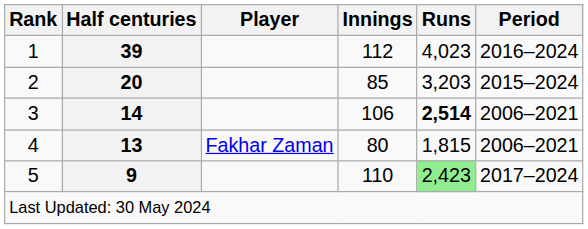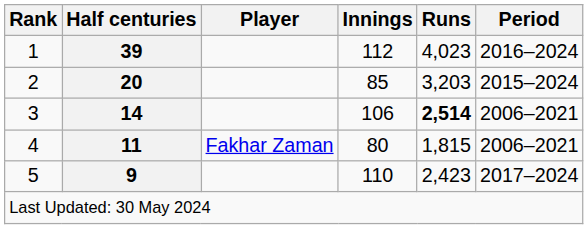 <table class="wikitable plainrowheaders sortable">
 <tr>
 <th scope=col>Rank</th>
 <th scope=col>Half centuries</th>
 <th scope=col>Player</th>
 <th scope=col>Innings</th>
 <th scope=col>Runs</th>
 <th scope=col>Period</th>
 </tr>
 <tr>
 <td align=center>1</td>
 <th scope=row style=text-align:center;><strong>39</strong></th>
 <td></td>
 <td align=center>112</td>
 <td align="center">4,023</td>
 <td>2016–2024</td>
 </tr>
 <tr>
 <td align=center>2</td>
 <th scope=row style=text-align:center;><strong>20</strong></th>
 <td></td>
 <td align=center>85</td>
 <td align="center">3,203</td>
 <td>2015–2024</td>
 </tr>
 <tr>
 <td align=center>3</td>
 <th scope=row style=text-align:center;><strong>14</strong></th>
 <td></td>
 <td align=center>106</td>
 <td align=center><strong>2,514</strong></td>
 <td>2006–2021</td>
 </tr>
 <tr>
 <td align=center>4</td>
-<th scope=row style=text-align:center;><strong>13</strong></th>
+<th scope=row style=text-align:center;><strong>11</strong></th>
 <td><a href='#'>Fakhar Zaman</a></td>
 <td align=center>80</td>
 <td align=center>1,815</td>
 <td>2006–2021</td>
 </tr>
 <tr>
 <td align=center>5</td>
 <th scope=row style=text-align:center;><strong>9</strong></th>
 <td></td>
 <td align=center>110</td>
-<td align=center style="background: lightgreen;">2,423</td>
+<td align=center>2,423</td>
 <td>2017–2024</td>
 </tr>
 <tr class=sortbottom>
 <td colspan=6><small>Last Updated: 30 May 2024</small></td>
 </tr>
 </table>
